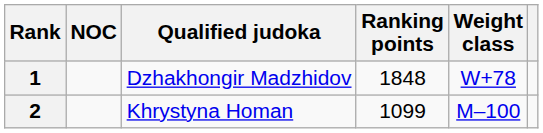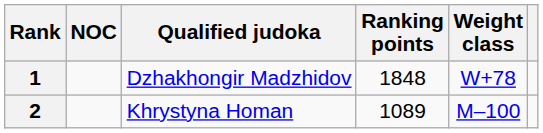 <table class="wikitable">
 <tr>
 <th>Rank</th>
 <th>NOC</th>
 <th>Qualified judoka</th>
 <th>Ranking<br>points</th>
 <th>Weight<br>class</th>
 <th></th>
 </tr>
 <tr>
 <th>1</th>
 <td></td>
 <td><a href='#'>Dzhakhongir Madzhidov</a></td>
 <td align=center>1848</td>
 <td align=center><a href='#'>W+78</a></td>
 <td></td>
 </tr>
 <tr>
 <th>2</th>
 <td></td>
 <td><a href='#'>Khrystyna Homan</a></td>
-<td align=center>1099</td>
+<td align=center>1089</td>
 <td align=center><a href='#'>M–100</a></td>
 <td></td>
 </tr>
 </table>
